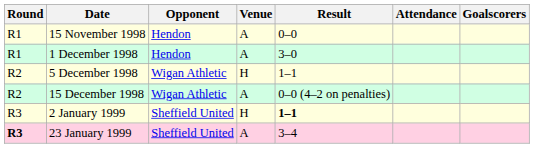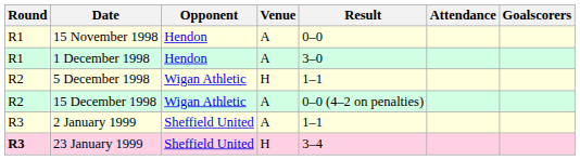 <table class="wikitable">
 <tr>
 <th>Round</th>
 <th>Date</th>
 <th>Opponent</th>
 <th>Venue</th>
 <th>Result</th>
 <th>Attendance</th>
 <th>Goalscorers</th>
 </tr>
 <tr style="background-color: #ffffdd;">
 <td>R1</td>
 <td>15  November 1998</td>
 <td><a href='#'>Hendon</a></td>
 <td>A</td>
 <td>0–0</td>
 <td></td>
 <td></td>
 </tr>
 <tr style="background-color: #d0ffe3;">
 <td>R1</td>
 <td>1 December 1998</td>
 <td><a href='#'>Hendon</a></td>
 <td>A</td>
 <td>3–0</td>
 <td></td>
 <td></td>
 </tr>
 <tr style="background-color: #ffffdd;">
 <td>R2</td>
 <td>5 December 1998</td>
 <td><a href='#'>Wigan Athletic</a></td>
 <td>H</td>
 <td>1–1</td>
 <td></td>
 <td></td>
 </tr>
 <tr style="background-color: #d0ffe3;">
 <td>R2</td>
 <td>15 December 1998</td>
 <td><a href='#'>Wigan Athletic</a></td>
 <td>A</td>
 <td>0–0 (4–2 on penalties)</td>
 <td></td>
 <td></td>
 </tr>
 <tr style="background-color: #ffffdd;">
 <td>R3</td>
 <td>2 January 1999</td>
 <td><a href='#'>Sheffield United</a></td>
-<td>H</td>
-<td><strong>1–1</strong></td>
+<td>A</td>
+<td>1–1</td>
 <td></td>
 <td></td>
 </tr>
 <tr style="background-color: #ffd0e3;">
 <td><strong>R3</strong></td>
 <td>23 January 1999</td>
 <td><a href='#'>Sheffield United</a></td>
-<td>A</td>
+<td>H</td>
 <td>3–4</td>
 <td></td>
 <td></td>
 </tr>
 </table>
